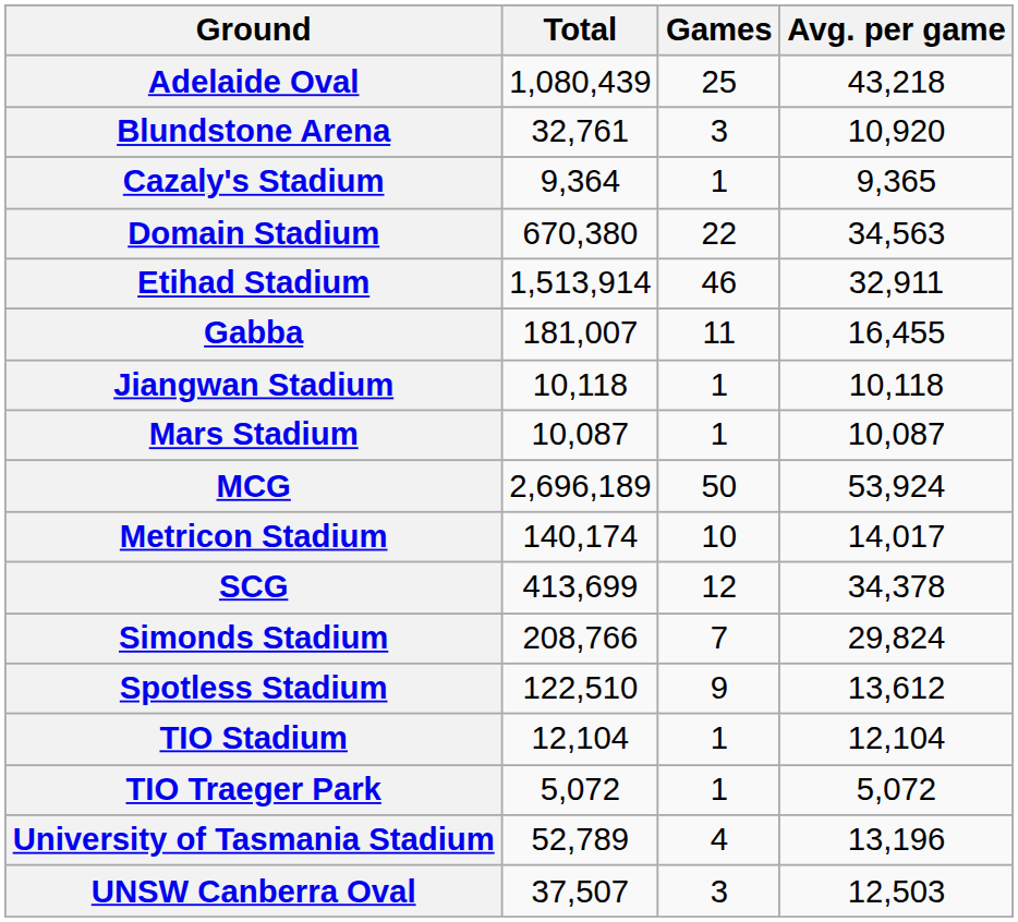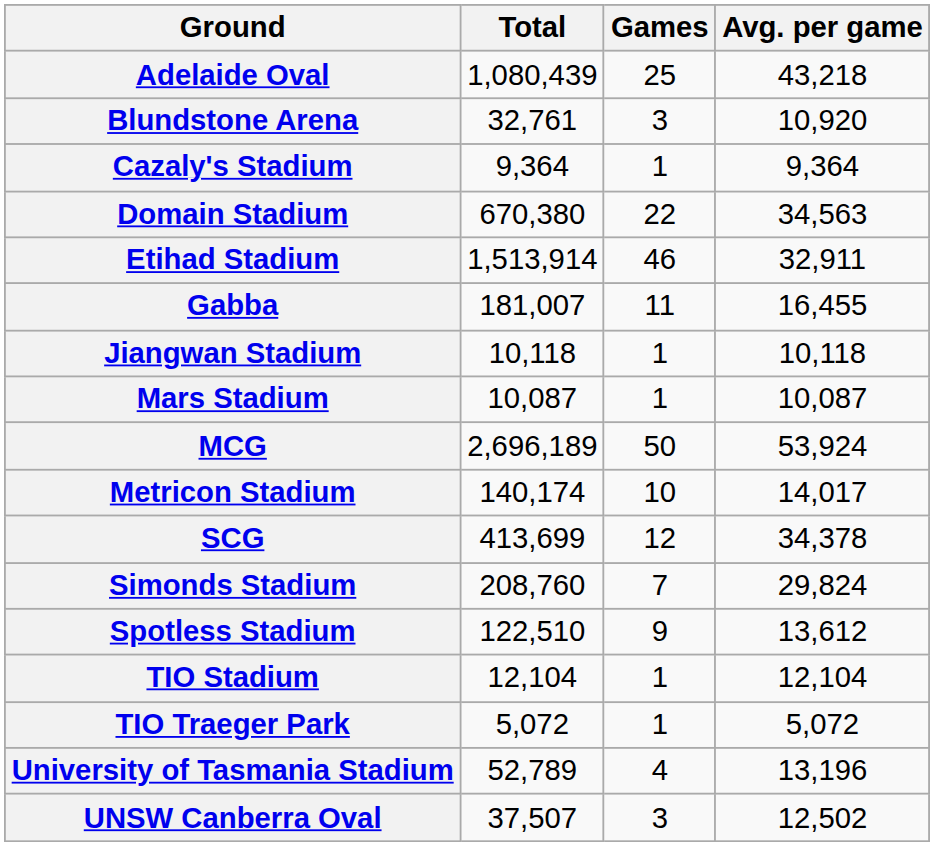 <table class="wikitable plainrowheaders sortable" style="text-align:center;">
 <tr>
 <th>Ground</th>
 <th>Total</th>
 <th>Games</th>
 <th>Avg. per game</th>
 </tr>
 <tr>
 <th scope="row"><a href='#'>Adelaide Oval</a></th>
 <td>1,080,439</td>
 <td>25</td>
 <td>43,218</td>
 </tr>
 <tr>
 <th scope="row"><a href='#'>Blundstone Arena</a></th>
 <td>32,761</td>
 <td>3</td>
 <td>10,920</td>
 </tr>
 <tr>
 <th scope="row"><a href='#'>Cazaly's Stadium</a></th>
 <td>9,364</td>
 <td>1</td>
-<td>9,365</td>
+<td>9,364</td>
 </tr>
 <tr>
 <th scope="row"><a href='#'>Domain Stadium</a></th>
 <td>670,380</td>
 <td>22</td>
 <td>34,563</td>
 </tr>
 <tr>
 <th scope="row"><a href='#'>Etihad Stadium</a></th>
 <td>1,513,914</td>
 <td>46</td>
 <td>32,911</td>
 </tr>
 <tr>
 <th scope="row"><a href='#'>Gabba</a></th>
 <td>181,007</td>
 <td>11</td>
 <td>16,455</td>
 </tr>
 <tr>
 <th scope="row"><a href='#'>Jiangwan Stadium</a></th>
 <td>10,118</td>
 <td>1</td>
 <td>10,118</td>
 </tr>
 <tr>
 <th scope="row"><a href='#'>Mars Stadium</a></th>
 <td>10,087</td>
 <td>1</td>
 <td>10,087</td>
 </tr>
 <tr>
 <th scope="row"><a href='#'>MCG</a></th>
 <td>2,696,189</td>
 <td>50</td>
 <td>53,924</td>
 </tr>
 <tr>
 <th scope="row"><a href='#'>Metricon Stadium</a></th>
 <td>140,174</td>
 <td>10</td>
 <td>14,017</td>
 </tr>
 <tr>
 <th scope="row"><a href='#'>SCG</a></th>
 <td>413,699</td>
 <td>12</td>
 <td>34,378</td>
 </tr>
 <tr>
 <th scope="row"><a href='#'>Simonds Stadium</a></th>
-<td>208,766</td>
+<td>208,760</td>
 <td>7</td>
 <td>29,824</td>
 </tr>
 <tr>
 <th scope="row"><a href='#'>Spotless Stadium</a></th>
 <td>122,510</td>
 <td>9</td>
 <td>13,612</td>
 </tr>
 <tr>
 <th scope="row"><a href='#'>TIO Stadium</a></th>
 <td>12,104</td>
 <td>1</td>
 <td>12,104</td>
 </tr>
 <tr>
 <th scope="row"><a href='#'>TIO Traeger Park</a></th>
 <td>5,072</td>
 <td>1</td>
 <td>5,072</td>
 </tr>
 <tr>
 <th scope="row"><a href='#'>University of Tasmania Stadium</a></th>
 <td>52,789</td>
 <td>4</td>
 <td>13,196</td>
 </tr>
 <tr>
 <th scope="row"><a href='#'>UNSW Canberra Oval</a></th>
 <td>37,507</td>
 <td>3</td>
-<td>12,503</td>
+<td>12,502</td>
 </tr>
 </table>
